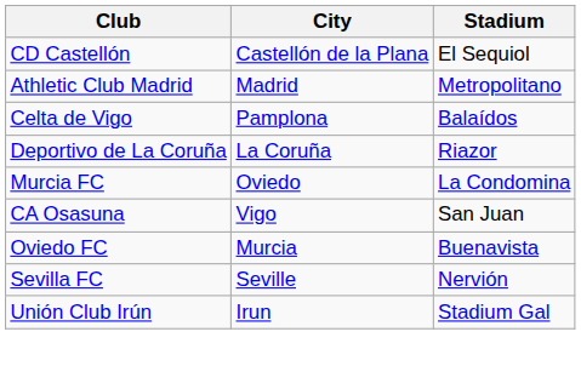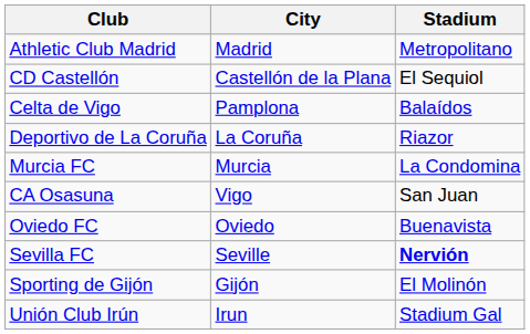 <table class="wikitable sortable" style="text-align: left;">
 <tr>
 <th>Club</th>
 <th>City</th>
 <th>Stadium</th>
 </tr>
 <tr>
+<td><a href='#'>Athletic Club Madrid</a></td>
+<td><a href='#'>Madrid</a></td>
+<td><a href='#'>Metropolitano</a></td>
+</tr>
+<tr>
 <td><a href='#'>CD Castellón</a></td>
 <td><a href='#'>Castellón de la Plana</a></td>
 <td>El Sequiol</td>
-</tr>
-<tr>
-<td><a href='#'>Athletic Club Madrid</a></td>
-<td><a href='#'>Madrid</a></td>
-<td><a href='#'>Metropolitano</a></td>
 </tr>
 <tr>
 <td><a href='#'>Celta de Vigo</a></td>
 <td><a href='#'>Pamplona</a></td>
 <td><a href='#'>Balaídos</a></td>
 </tr>
 <tr>
 <td><a href='#'>Deportivo de La Coruña</a></td>
 <td><a href='#'>La Coruña</a></td>
 <td><a href='#'>Riazor</a></td>
 </tr>
 <tr>
 <td><a href='#'>Murcia FC</a></td>
-<td><a href='#'>Oviedo</a></td>
+<td><a href='#'>Murcia</a></td>
 <td><a href='#'>La Condomina</a></td>
 </tr>
 <tr>
 <td><a href='#'>CA Osasuna</a></td>
 <td><a href='#'>Vigo</a></td>
 <td>San Juan</td>
 </tr>
 <tr>
 <td><a href='#'>Oviedo FC</a></td>
-<td><a href='#'>Murcia</a></td>
+<td><a href='#'>Oviedo</a></td>
 <td><a href='#'>Buenavista</a></td>
 </tr>
 <tr>
 <td><a href='#'>Sevilla FC</a></td>
 <td><a href='#'>Seville</a></td>
-<td><a href='#'>Nervión</a></td>
+<td><strong><a href='#'>Nervión</a></strong></td>
+</tr>
+<tr>
+<td><a href='#'>Sporting de Gijón</a></td>
+<td><a href='#'>Gijón</a></td>
+<td><a href='#'>El Molinón</a></td>
 </tr>
 <tr>
 <td><a href='#'>Unión Club Irún</a></td>
 <td><a href='#'>Irun</a></td>
 <td><a href='#'>Stadium Gal</a></td>
 </tr>
 </table>
